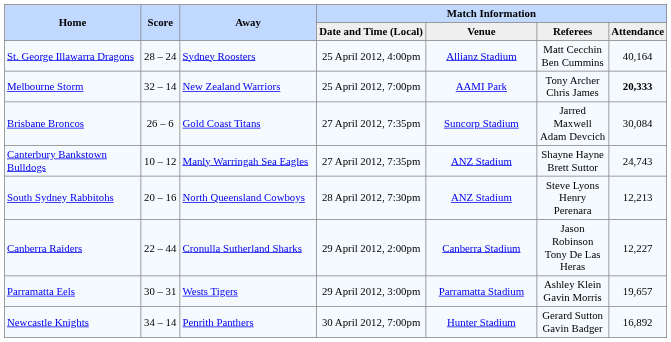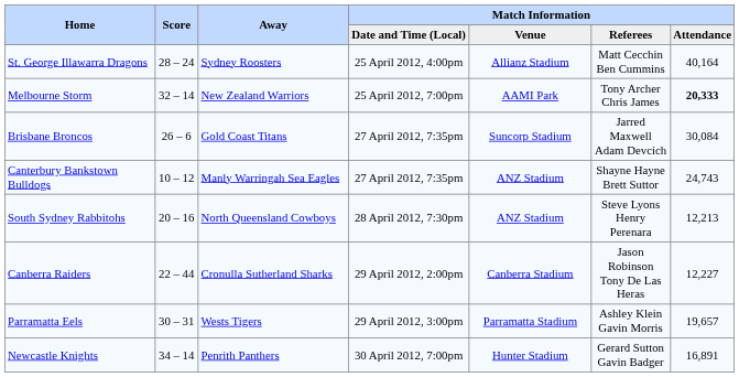 <table border="1" cellpadding="3" cellspacing="0" style="border-collapse:collapse; font-size:90%; width:100%;">
 <tr style="background:#c1d8ff;">
 <th rowspan="2" style="width:21%;">Home</th>
 <th rowspan="2" style="width:6%;">Score</th>
 <th rowspan="2" style="width:21%;">Away</th>
 <th colspan=6>Match Information</th>
 </tr>
 <tr style="background:#efefef;">
 <th width=17%>Date and Time (Local)</th>
 <th width=17%>Venue</th>
 <th width=11%>Referees</th>
 <th width=7%>Attendance</th>
 </tr>
 <tr style="text-align:center; background:#f5faff;">
 <td align=left> <a href='#'>St. George Illawarra Dragons</a></td>
 <td>28 – 24</td>
 <td align=left> <a href='#'>Sydney Roosters</a></td>
 <td>25 April 2012, 4:00pm</td>
 <td><a href='#'>Allianz Stadium</a></td>
 <td>Matt Cecchin <br> Ben Cummins</td>
 <td>40,164</td>
 </tr>
 <tr style="text-align:center; background:#f5faff;">
 <td align=left> <a href='#'>Melbourne Storm</a></td>
 <td>32 – 14</td>
 <td align=left> <a href='#'>New Zealand Warriors</a></td>
 <td>25 April 2012, 7:00pm</td>
 <td><a href='#'>AAMI Park</a></td>
 <td>Tony Archer <br> Chris James</td>
 <td><strong>20,333</strong></td>
 </tr>
 <tr style="text-align:center; background:#f5faff;">
 <td align=left> <a href='#'>Brisbane Broncos</a></td>
 <td>26 – 6</td>
 <td align=left> <a href='#'>Gold Coast Titans</a></td>
 <td>27 April 2012, 7:35pm</td>
 <td><a href='#'>Suncorp Stadium</a></td>
 <td>Jarred Maxwell <br> Adam Devcich</td>
 <td>30,084</td>
 </tr>
 <tr style="text-align:center; background:#f5faff;">
 <td align=left> <a href='#'>Canterbury Bankstown Bulldogs</a></td>
 <td>10 – 12</td>
 <td align=left> <a href='#'>Manly Warringah Sea Eagles</a></td>
 <td>27 April 2012, 7:35pm</td>
 <td><a href='#'>ANZ Stadium</a></td>
 <td>Shayne Hayne <br> Brett Suttor</td>
 <td>24,743</td>
 </tr>
 <tr style="text-align:center; background:#f5faff;">
 <td align=left> <a href='#'>South Sydney Rabbitohs</a></td>
 <td>20 – 16</td>
 <td align=left> <a href='#'>North Queensland Cowboys</a></td>
 <td>28 April 2012, 7:30pm</td>
 <td><a href='#'>ANZ Stadium</a></td>
 <td>Steve Lyons <br> Henry Perenara</td>
 <td>12,213</td>
 </tr>
 <tr style="text-align:center; background:#f5faff;">
 <td align=left> <a href='#'>Canberra Raiders</a></td>
 <td>22 – 44</td>
 <td align=left> <a href='#'>Cronulla Sutherland Sharks</a></td>
 <td>29 April 2012, 2:00pm</td>
 <td><a href='#'>Canberra Stadium</a></td>
 <td>Jason Robinson <br> Tony De Las Heras</td>
 <td>12,227</td>
 </tr>
 <tr style="text-align:center; background:#f5faff;">
 <td align=left> <a href='#'>Parramatta Eels</a></td>
 <td>30 – 31</td>
 <td align=left> <a href='#'>Wests Tigers</a></td>
 <td>29 April 2012, 3:00pm</td>
 <td><a href='#'>Parramatta Stadium</a></td>
 <td>Ashley Klein <br> Gavin Morris</td>
 <td>19,657</td>
 </tr>
 <tr style="text-align:center; background:#f5faff;">
 <td align=left> <a href='#'>Newcastle Knights</a></td>
 <td>34 – 14</td>
 <td align=left> <a href='#'>Penrith Panthers</a></td>
 <td>30 April 2012, 7:00pm</td>
 <td><a href='#'>Hunter Stadium</a></td>
 <td>Gerard Sutton <br> Gavin Badger</td>
-<td>16,892</td>
+<td>16,891</td>
 </tr>
 </table>
